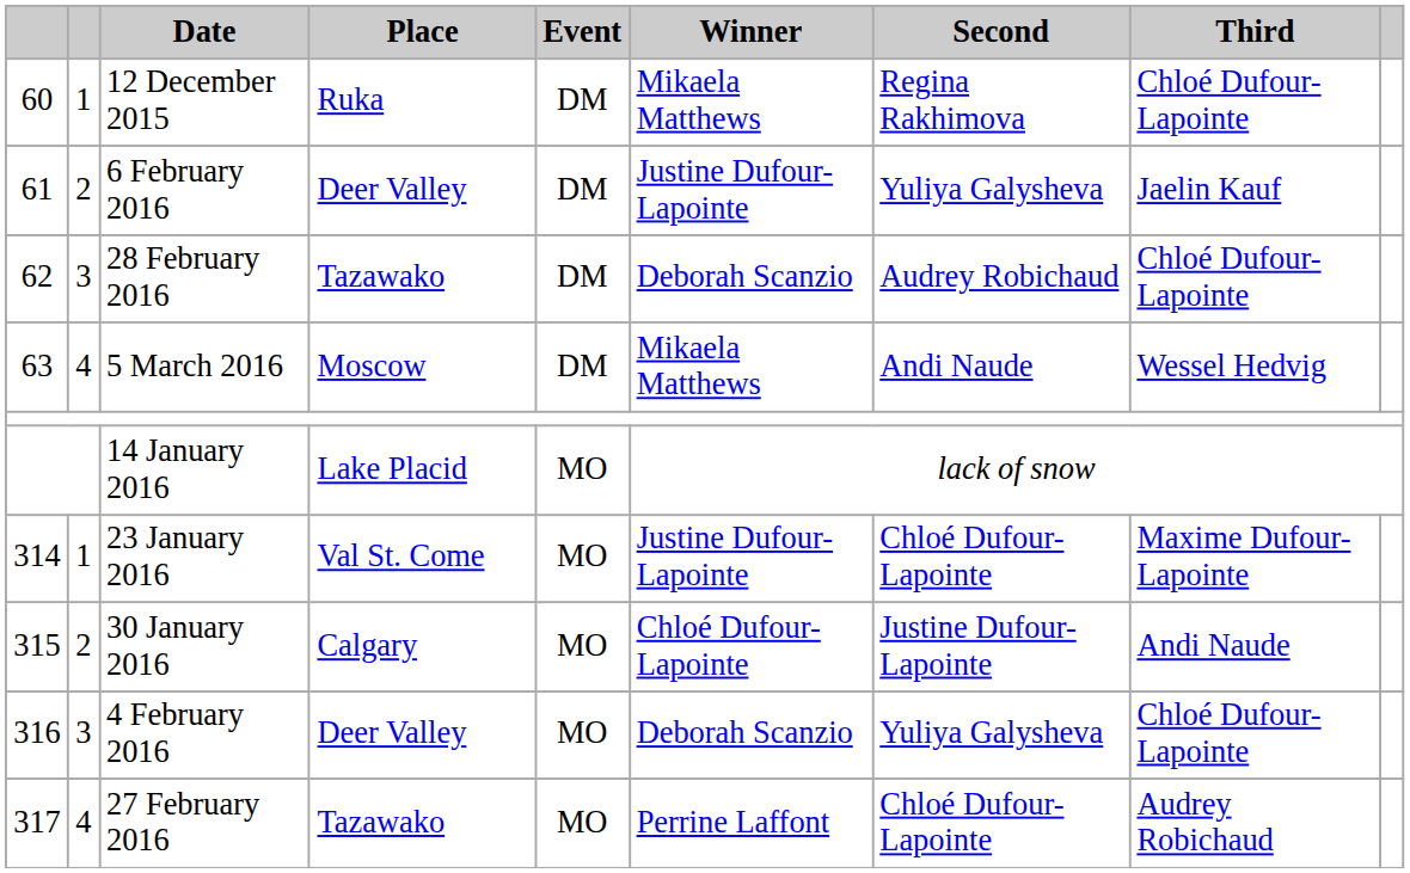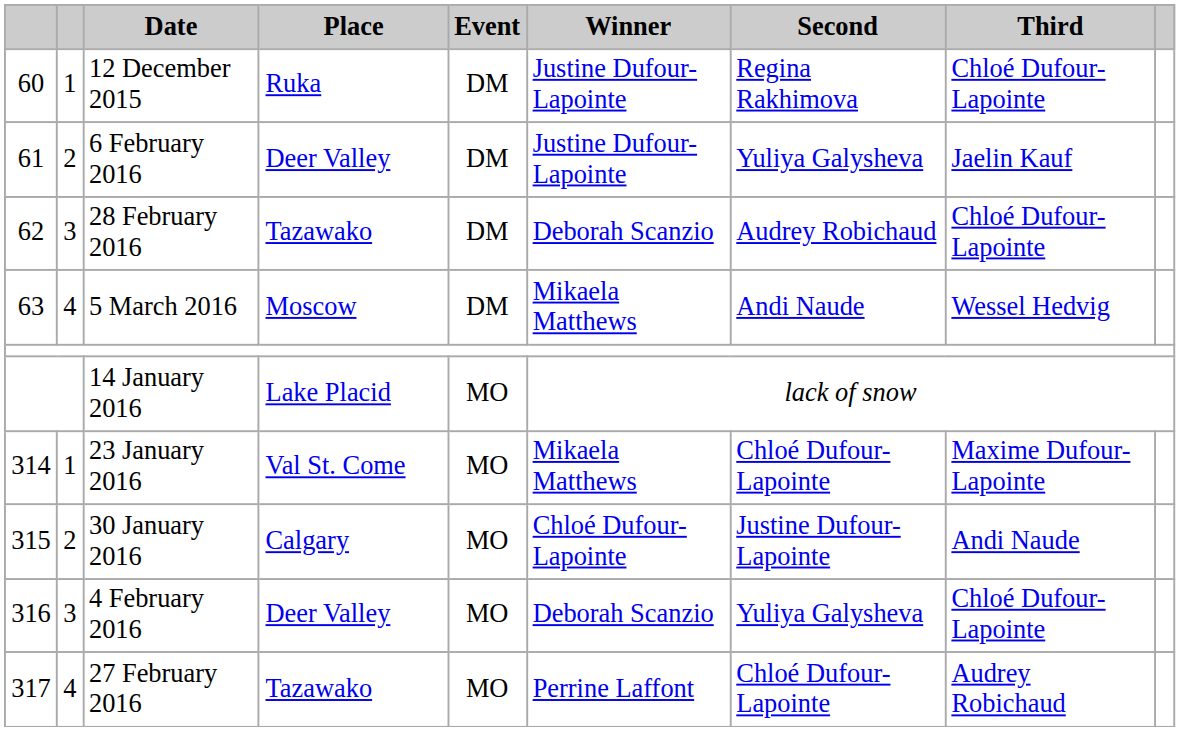 <table class="wikitable plainrowheaders" style="background:#fff; font-size:86%; line-height:16px; border:grey solid 1px; border-collapse:collapse;">
 <tr style="background:#ccc; text-align:center;">
 <th scope="col" style="background:#ccc; width=20 px;"></th>
 <th scope="col" style="background:#ccc; width=30 px;"></th>
 <th scope="col" style="background:#ccc; width:140px;">Date</th>
 <th scope="col" style="background:#ccc; width:160px;">Place</th>
 <th scope="col" style="background:#ccc; width:15px;">Event</th>
 <th scope="col" style="background:#ccc; width:185px;">Winner</th>
 <th scope="col" style="background:#ccc; width:185px;">Second</th>
 <th scope="col" style="background:#ccc; width:185px;">Third</th>
 <th scope="col" style="background:#ccc; width:10px;"></th>
 </tr>
 <tr>
 <td align=center>60</td>
 <td align=center>1</td>
 <td>12 December 2015</td>
 <td> <a href='#'>Ruka</a></td>
 <td align=center>DM</td>
-<td> <a href='#'>Mikaela Matthews</a></td>
+<td> <a href='#'>Justine Dufour-Lapointe</a></td>
 <td> <a href='#'>Regina Rakhimova</a></td>
 <td> <a href='#'>Chloé Dufour-Lapointe</a></td>
 <td></td>
 </tr>
 <tr>
 <td align=center>61</td>
 <td align=center>2</td>
 <td>6 February 2016</td>
 <td> <a href='#'>Deer Valley</a></td>
 <td align=center>DM</td>
 <td> <a href='#'>Justine Dufour-Lapointe</a></td>
 <td> <a href='#'>Yuliya Galysheva</a></td>
 <td> <a href='#'>Jaelin Kauf</a></td>
 <td></td>
 </tr>
 <tr>
 <td align=center>62</td>
 <td align=center>3</td>
 <td>28 February 2016</td>
 <td> <a href='#'>Tazawako</a></td>
 <td align=center>DM</td>
 <td> <a href='#'>Deborah Scanzio</a></td>
 <td> <a href='#'>Audrey Robichaud</a></td>
 <td> <a href='#'>Chloé Dufour-Lapointe</a></td>
 <td></td>
 </tr>
 <tr>
 <td align=center>63</td>
 <td align=center>4</td>
 <td>5 March 2016</td>
 <td> <a href='#'>Moscow</a></td>
 <td align=center>DM</td>
 <td> <a href='#'>Mikaela Matthews</a></td>
 <td> <a href='#'>Andi Naude</a></td>
 <td> <a href='#'>Wessel Hedvig</a></td>
 <td></td>
 </tr>
 <tr>
 <td colspan=9></td>
 </tr>
 <tr>
 <td colspan=2></td>
 <td>14 January 2016</td>
 <td> <a href='#'>Lake Placid</a></td>
 <td align=center>MO</td>
 <td colspan=4 align=center><em>lack of snow</em></td>
 </tr>
 <tr>
 <td align=center>314</td>
 <td align=center>1</td>
 <td>23 January 2016</td>
 <td> <a href='#'>Val St. Come</a></td>
 <td align=center>MO</td>
-<td> <a href='#'>Justine Dufour-Lapointe</a></td>
+<td> <a href='#'>Mikaela Matthews</a></td>
 <td> <a href='#'>Chloé Dufour-Lapointe</a></td>
 <td> <a href='#'>Maxime Dufour-Lapointe</a></td>
 <td></td>
 </tr>
 <tr>
 <td align=center>315</td>
 <td align=center>2</td>
 <td>30 January 2016</td>
 <td> <a href='#'>Calgary</a></td>
 <td align=center>MO</td>
 <td> <a href='#'>Chloé Dufour-Lapointe</a></td>
 <td> <a href='#'>Justine Dufour-Lapointe</a></td>
 <td> <a href='#'>Andi Naude</a></td>
 <td></td>
 </tr>
 <tr>
 <td align=center>316</td>
 <td align=center>3</td>
 <td>4 February 2016</td>
 <td> <a href='#'>Deer Valley</a></td>
 <td align=center>MO</td>
 <td> <a href='#'>Deborah Scanzio</a></td>
 <td> <a href='#'>Yuliya Galysheva</a></td>
 <td> <a href='#'>Chloé Dufour-Lapointe</a></td>
 <td></td>
 </tr>
 <tr>
 <td align=center>317</td>
 <td align=center>4</td>
 <td>27 February 2016</td>
 <td> <a href='#'>Tazawako</a></td>
 <td align=center>MO</td>
 <td> <a href='#'>Perrine Laffont</a></td>
 <td> <a href='#'>Chloé Dufour-Lapointe</a></td>
 <td> <a href='#'>Audrey Robichaud</a></td>
 <td></td>
 </tr>
 </table>
